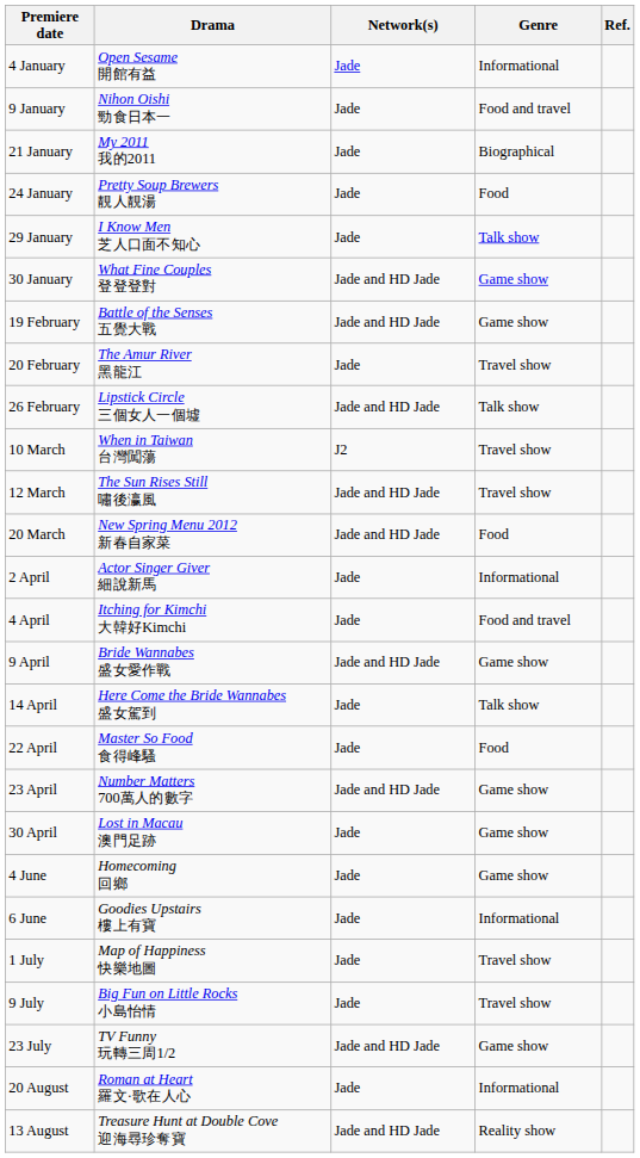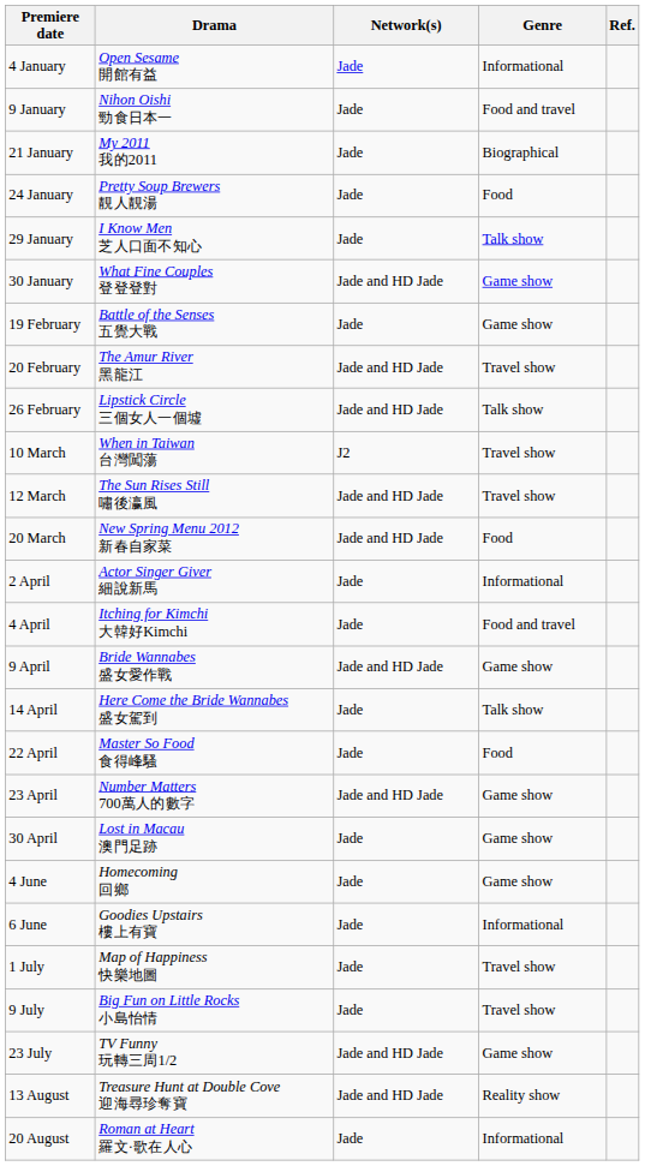 <table class="wikitable">
 <tr>
 <th width=90>Premiere date</th>
 <th width=250>Drama</th>
 <th width=150>Network(s)</th>
 <th width=130>Genre</th>
 <th width=10>Ref.</th>
 </tr>
 <tr>
 <td>4 January</td>
 <td><em><a href='#'>Open Sesame</a></em><br>開館有益</td>
 <td><a href='#'>Jade</a></td>
 <td>Informational</td>
 <td></td>
 </tr>
 <tr>
 <td>9 January</td>
 <td><em><a href='#'>Nihon Oishi</a></em><br>勁食日本一</td>
 <td>Jade</td>
 <td>Food and travel</td>
 <td></td>
 </tr>
 <tr>
 <td>21 January</td>
 <td><em><a href='#'>My 2011</a></em><br>我的2011</td>
 <td>Jade</td>
 <td>Biographical</td>
 <td></td>
 </tr>
 <tr>
 <td>24 January</td>
 <td><em><a href='#'>Pretty Soup Brewers</a></em><br>靚人靚湯</td>
 <td>Jade</td>
 <td>Food</td>
 <td></td>
 </tr>
 <tr>
 <td>29 January</td>
 <td><em><a href='#'>I Know Men</a></em><br>芝人口面不知心</td>
 <td>Jade</td>
 <td><a href='#'>Talk show</a></td>
 <td></td>
 </tr>
 <tr>
 <td>30 January</td>
 <td><em><a href='#'>What Fine Couples</a></em><br>登登登對</td>
 <td>Jade and HD Jade</td>
 <td><a href='#'>Game show</a></td>
 <td></td>
 </tr>
 <tr>
 <td>19 February</td>
 <td><em><a href='#'>Battle of the Senses</a></em><br>五覺大戰</td>
-<td>Jade and HD Jade</td>
+<td>Jade</td>
 <td>Game show</td>
 <td></td>
 </tr>
 <tr>
 <td>20 February</td>
 <td><em><a href='#'>The Amur River</a></em><br>黑龍江</td>
-<td>Jade</td>
+<td>Jade and HD Jade</td>
 <td>Travel show</td>
 <td></td>
 </tr>
 <tr>
 <td>26 February</td>
 <td><em><a href='#'>Lipstick Circle</a></em><br>三個女人一個墟</td>
 <td>Jade and HD Jade</td>
 <td>Talk show</td>
 <td></td>
 </tr>
 <tr>
 <td>10 March</td>
 <td><em><a href='#'>When in Taiwan</a></em><br>台灣闖蕩</td>
 <td>J2</td>
 <td>Travel show</td>
 <td></td>
 </tr>
 <tr>
 <td>12 March</td>
 <td><em><a href='#'>The Sun Rises Still</a></em><br>嘯後瀛風</td>
 <td>Jade and HD Jade</td>
 <td>Travel show</td>
 <td></td>
 </tr>
 <tr>
 <td>20 March</td>
 <td><em><a href='#'>New Spring Menu 2012</a></em><br>新春自家菜</td>
 <td>Jade and HD Jade</td>
 <td>Food</td>
 <td></td>
 </tr>
 <tr>
 <td>2 April</td>
 <td><em><a href='#'>Actor Singer Giver</a></em><br>細說新馬</td>
 <td>Jade</td>
 <td>Informational</td>
 <td></td>
 </tr>
 <tr>
 <td>4 April</td>
 <td><em><a href='#'>Itching for Kimchi</a></em><br>大韓好Kimchi</td>
 <td>Jade</td>
 <td>Food and travel</td>
 <td></td>
 </tr>
 <tr>
 <td>9 April</td>
 <td><em><a href='#'>Bride Wannabes</a></em><br>盛女愛作戰</td>
 <td>Jade and HD Jade</td>
 <td>Game show</td>
 <td></td>
 </tr>
 <tr>
 <td>14 April</td>
 <td><em><a href='#'>Here Come the Bride Wannabes</a></em><br>盛女駕到</td>
 <td>Jade</td>
 <td>Talk show</td>
 <td></td>
 </tr>
 <tr>
 <td>22 April</td>
 <td><em><a href='#'>Master So Food</a></em><br>食得峰騷</td>
 <td>Jade</td>
 <td>Food</td>
 <td></td>
 </tr>
 <tr>
 <td>23 April</td>
 <td><em><a href='#'>Number Matters</a></em><br>700萬人的數字</td>
 <td>Jade and HD Jade</td>
 <td>Game show</td>
 <td></td>
 </tr>
 <tr>
 <td>30 April</td>
 <td><em><a href='#'>Lost in Macau</a></em><br>澳門足跡</td>
 <td>Jade</td>
 <td>Game show</td>
 <td></td>
 </tr>
 <tr>
 <td>4 June</td>
 <td><em>Homecoming</em><br>回鄉</td>
 <td>Jade</td>
 <td>Game show</td>
 <td></td>
 </tr>
 <tr>
 <td>6 June</td>
 <td><em>Goodies Upstairs</em><br>樓上有寶</td>
 <td>Jade</td>
 <td>Informational</td>
 <td></td>
 </tr>
 <tr>
 <td>1 July</td>
 <td><em>Map of Happiness</em><br>快樂地圖</td>
 <td>Jade</td>
 <td>Travel show</td>
 <td></td>
 </tr>
 <tr>
 <td>9 July</td>
 <td><em><a href='#'>Big Fun on Little Rocks</a></em><br>小島怡情</td>
 <td>Jade</td>
 <td>Travel show</td>
 <td></td>
 </tr>
 <tr>
 <td>23 July</td>
 <td><em>TV Funny</em><br>玩轉三周1/2</td>
 <td>Jade and HD Jade</td>
 <td>Game show</td>
 <td></td>
 </tr>
 <tr>
+<td>13 August</td>
+<td><em>Treasure Hunt at Double Cove</em><br>迎海尋珍奪寶</td>
+<td>Jade and HD Jade</td>
+<td>Reality show</td>
+<td></td>
+</tr>
+<tr>
 <td>20 August</td>
 <td><em><a href='#'>Roman at Heart</a></em><br>羅文·歌在人心</td>
 <td>Jade</td>
 <td>Informational</td>
 <td></td>
 </tr>
-<tr>
-<td>13 August</td>
-<td><em>Treasure Hunt at Double Cove</em><br>迎海尋珍奪寶</td>
-<td>Jade and HD Jade</td>
-<td>Reality show</td>
-<td></td>
-</tr>
 </table>
